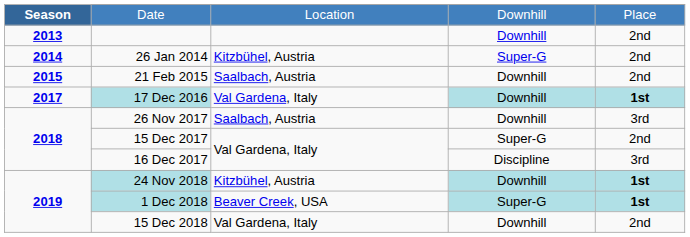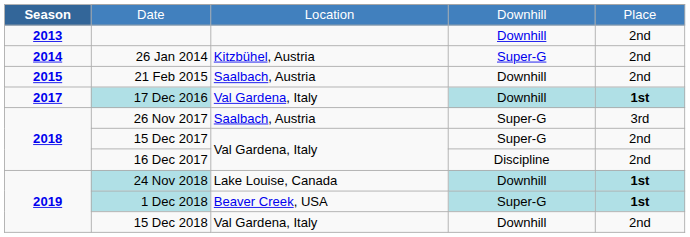 <table class="wikitable" style="font-size:95%; text-align:center; border:grey solid 1px; border-collapse:collapse;" width="50%">
 <tr style="background-color:#369; color:white;">
 <td rowspan="2" colspan="1" width="2%"><strong>Season</strong></td>
 </tr>
 <tr style="background-color:#4180be; color:white;">
 <td width="5%">Date</td>
 <td width="10%">Location</td>
 <td>Downhill</td>
 <td width="3%">Place</td>
 </tr>
 <tr>
 <td><strong><a href='#'>2013</a></strong></td>
 <td align=right></td>
 <td align=left></td>
 <td><a href='#'>Downhill</a></td>
 <td>2nd</td>
 </tr>
 <tr>
 <td><strong><a href='#'>2014</a></strong></td>
 <td align=right>26 Jan 2014</td>
 <td align=left> <a href='#'>Kitzbühel</a>, Austria</td>
 <td><a href='#'>Super-G</a></td>
 <td>2nd</td>
 </tr>
 <tr>
 <td><strong><a href='#'>2015</a></strong></td>
 <td align=right>21 Feb 2015</td>
 <td align=left> <a href='#'>Saalbach</a>, Austria</td>
 <td align=center>Downhill</td>
 <td align=center>2nd</td>
 </tr>
 <tr>
 <td><strong><a href='#'>2017</a></strong></td>
 <td bgcolor="#BOEOE6" align=right>17 Dec 2016</td>
 <td align=left> <a href='#'>Val Gardena</a>, Italy</td>
 <td bgcolor="#BOEOE6">Downhill</td>
 <td bgcolor="#BOEOE6"><strong>1st</strong></td>
 </tr>
 <tr>
 <td rowspan=3><strong><a href='#'>2018</a></strong></td>
 <td align=right>26 Nov 2017</td>
 <td align=left> <a href='#'>Saalbach</a>, Austria</td>
-<td>Downhill</td>
+<td>Super-G</td>
 <td>3rd</td>
 </tr>
 <tr>
 <td align=right>15 Dec 2017</td>
 <td rowspan=2 align=left> Val Gardena, Italy</td>
 <td>Super-G</td>
 <td>2nd</td>
 </tr>
 <tr>
 <td align=right>16 Dec 2017</td>
 <td width="5%">Discipline</td>
-<td>3rd</td>
+<td>2nd</td>
 </tr>
 <tr>
 <td rowspan=3><strong><a href='#'>2019</a></strong></td>
 <td bgcolor="#BOEOE6" align=right>24 Nov 2018</td>
-<td align=left> <a href='#'>Kitzbühel</a>, Austria</td>
+<td align=left> Lake Louise, Canada</td>
 <td bgcolor="#BOEOE6">Downhill</td>
 <td bgcolor="#BOEOE6"><strong>1st</strong></td>
 </tr>
 <tr>
 <td bgcolor="#BOEOE6" align=right>1 Dec 2018</td>
 <td align=left> <a href='#'>Beaver Creek</a>, USA</td>
 <td bgcolor="#BOEOE6">Super-G</td>
 <td bgcolor="#BOEOE6"><strong>1st</strong></td>
 </tr>
 <tr>
 <td align=right>15 Dec 2018</td>
 <td align=left> Val Gardena, Italy</td>
 <td>Downhill</td>
 <td>2nd</td>
 </tr>
 </table>
